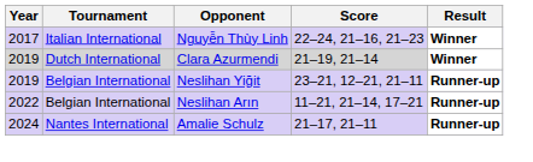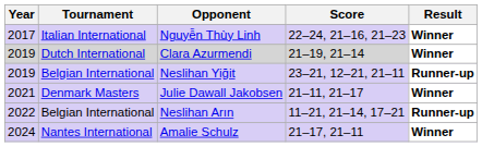 <table class="sortable wikitable" style="font-size: 90%;">
 <tr>
 <th>Year</th>
 <th>Tournament</th>
 <th>Opponent</th>
 <th>Score</th>
 <th>Result</th>
 </tr>
 <tr style="background:#D8CEF6">
 <td align="center">2017</td>
 <td align="left"><a href='#'>Italian International</a></td>
 <td align="left"> <a href='#'>Nguyễn Thùy Linh</a></td>
 <td align="left">22–24, 21–16, 21–23</td>
 <td style="text-align:left; background:white"> <strong>Winner</strong></td>
 </tr>
 <tr style="background:#D5D5D5">
 <td align="center">2019</td>
 <td align="left"><a href='#'>Dutch International</a></td>
 <td align="left"> <a href='#'>Clara Azurmendi</a></td>
 <td align="left">21–19, 21–14</td>
 <td style="text-align:left; background:white"> <strong>Winner</strong></td>
 </tr>
 <tr style="background:#D8CEF6">
 <td align="center">2019</td>
 <td align="left"><a href='#'>Belgian International</a></td>
 <td align="left"> <a href='#'>Neslihan Yiğit</a></td>
 <td align="left">23–21, 12–21, 21–11</td>
 <td style="text-align:left; background:white"> <strong>Runner-up</strong></td>
 </tr>
+<tr bgcolor="#D8CEF6">
+<td align="center">2021</td>
+<td align="left"><a href='#'>Denmark Masters</a></td>
+<td align="left"> <a href='#'>Julie Dawall Jakobsen</a></td>
+<td align="left">21–11, 21–17</td>
+<td style="text-align:left; background:white"> <strong>Winner</strong></td>
+</tr>
 <tr style="background:#D8CEF6">
 <td align="center">2022</td>
 <td align="left">Belgian International</td>
 <td align="left"> <a href='#'>Neslihan Arın</a></td>
 <td align="left">11–21, 21–14, 17–21</td>
 <td style="text-align:left; background:white"> <strong>Runner-up</strong></td>
 </tr>
 <tr style="background:#D8CEF6">
 <td align="center">2024</td>
 <td align="left"><a href='#'>Nantes International</a></td>
 <td align="left"> <a href='#'>Amalie Schulz</a></td>
 <td align="left">21–17, 21–11</td>
-<td style="text-align:left; background:white"> <strong>Runner-up</strong></td>
+<td style="text-align:left; background:white"> <strong>Winner</strong></td>
 </tr>
 </table>
